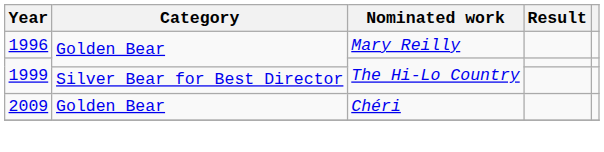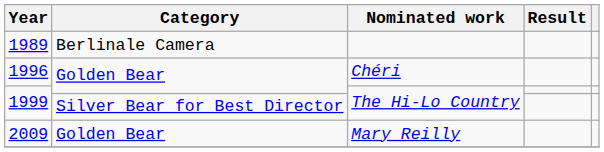 <table class="wikitable">
 <tr>
 <th>Year</th>
 <th>Category</th>
 <th>Nominated work</th>
 <th>Result</th>
 <th></th>
 </tr>
 <tr>
+<td><a href='#'>1989</a></td>
+<td>Berlinale Camera</td>
+<td></td>
+<td></td>
+<td></td>
+</tr>
+<tr>
 <td><a href='#'>1996</a></td>
 <td rowspan=2><a href='#'>Golden Bear</a></td>
-<td><em><a href='#'>Mary Reilly</a></em></td>
+<td><em><a href='#'>Chéri</a></em></td>
 <td></td>
 <td></td>
 </tr>
 <tr>
 <td rowspan=2><a href='#'>1999</a></td>
 <td rowspan=2><em><a href='#'>The Hi-Lo Country</a></em></td>
 <td></td>
 <td></td>
 </tr>
 <tr>
 <td><a href='#'>Silver Bear for Best Director</a></td>
 <td></td>
 <td></td>
 </tr>
 <tr>
 <td><a href='#'>2009</a></td>
 <td><a href='#'>Golden Bear</a></td>
-<td><em><a href='#'>Chéri</a></em></td>
+<td><em><a href='#'>Mary Reilly</a></em></td>
 <td></td>
 <td></td>
 </tr>
 <tr>
 </tr>
 </table>
